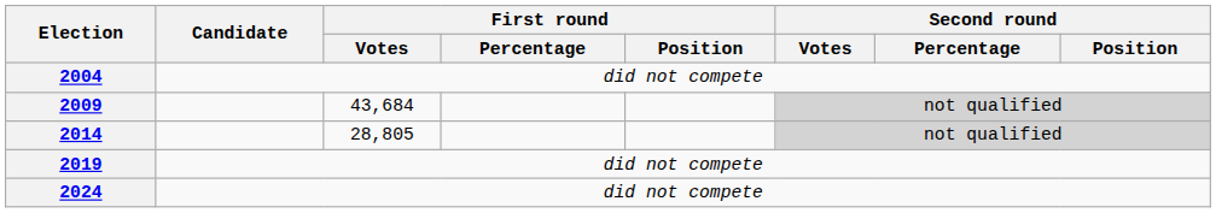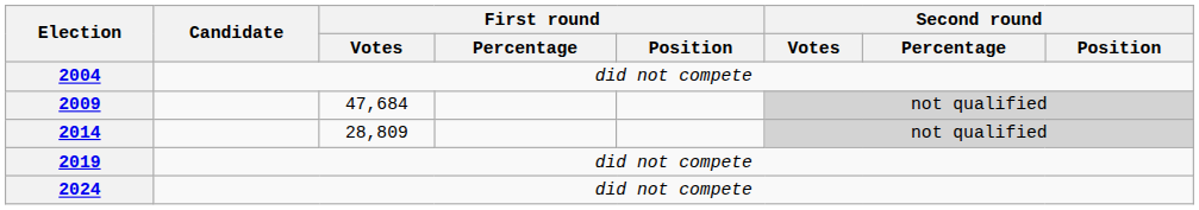 <table class=wikitable width=100%>
 <tr>
 <th rowspan=2>Election</th>
 <th rowspan=2>Candidate</th>
 <th colspan=3>First round</th>
 <th colspan=3>Second round</th>
 </tr>
 <tr>
 <th>Votes</th>
 <th>Percentage</th>
 <th>Position</th>
 <th>Votes</th>
 <th>Percentage</th>
 <th>Position</th>
 </tr>
 <tr align=center>
 <th><a href='#'>2004</a></th>
 <td colspan=7><em>did not compete</em></td>
 </tr>
 <tr align=center>
 <th><a href='#'>2009</a></th>
 <td></td>
-<td>43,684</td>
+<td>47,684</td>
 <td></td>
 <td></td>
 <td bgcolor=lightgrey colspan=3>not qualified</td>
 </tr>
 <tr align=center>
 <th><a href='#'>2014</a></th>
 <td></td>
-<td>28,805</td>
+<td>28,809</td>
 <td></td>
 <td></td>
 <td bgcolor=lightgrey colspan=3>not qualified</td>
 </tr>
 <tr align=center>
 <th><a href='#'>2019</a></th>
 <td colspan=7><em>did not compete</em></td>
 </tr>
 <tr align=center>
 <th><a href='#'>2024</a></th>
 <td colspan=7><em>did not compete</em></td>
 </tr>
 </table>
